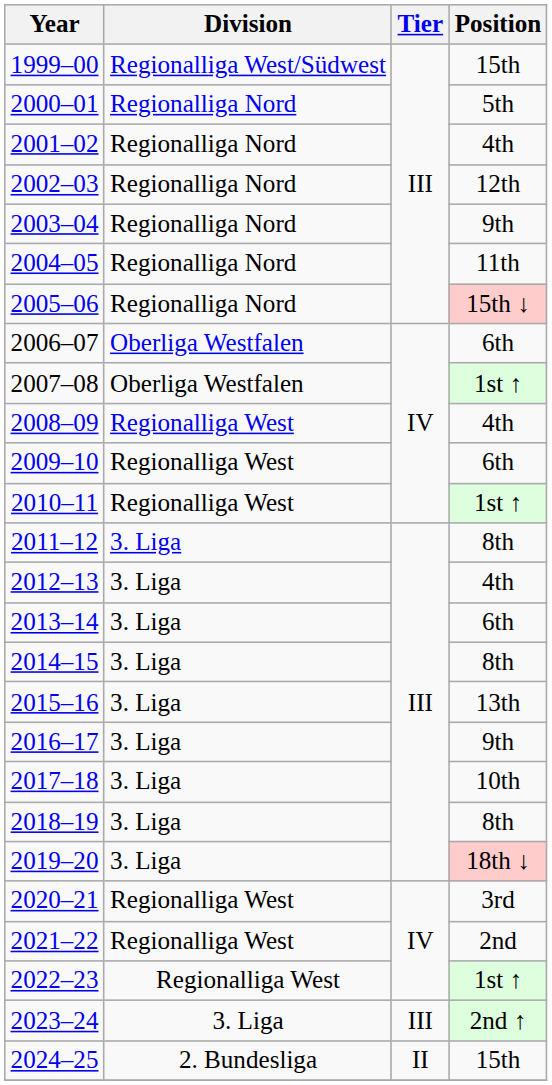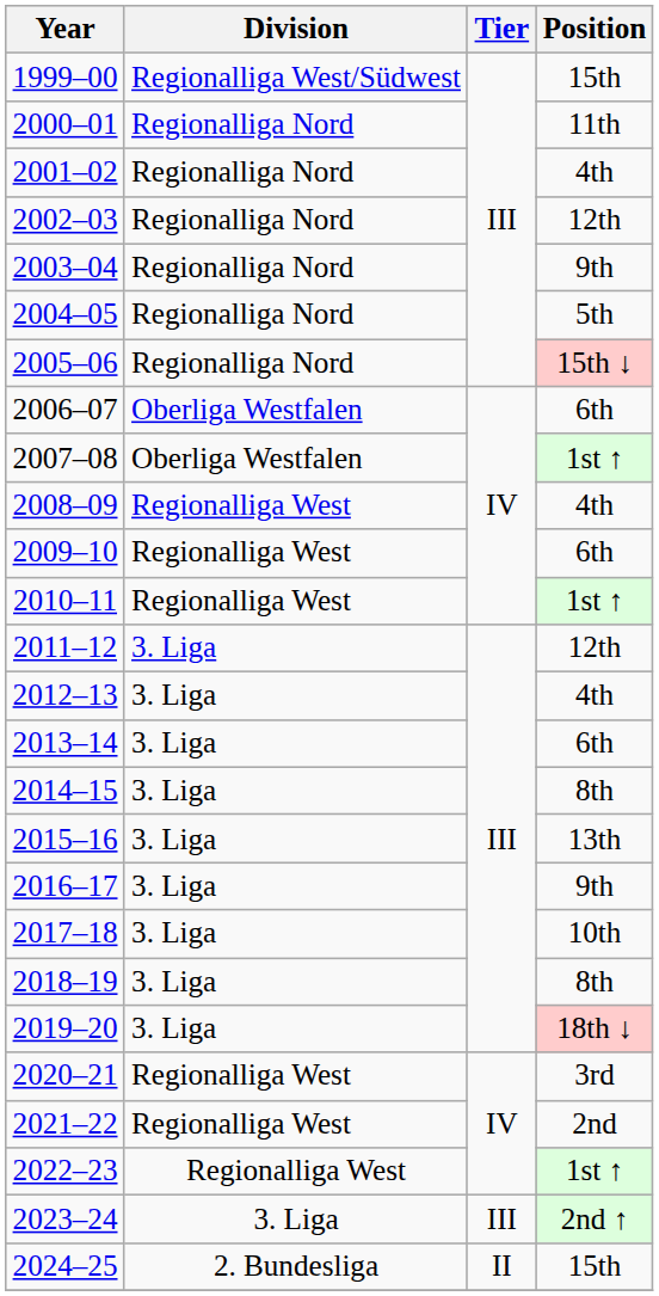 <table class="wikitable">
 <tr>
 <th>Year</th>
 <th>Division</th>
 <th><a href='#'>Tier</a></th>
 <th>Position</th>
 </tr>
 <tr align="center">
 <td><a href='#'>1999–00</a></td>
 <td align="left"><a href='#'>Regionalliga West/Südwest</a></td>
 <td rowspan=7>III</td>
 <td>15th</td>
 </tr>
 <tr align="center">
 <td><a href='#'>2000–01</a></td>
 <td align="left"><a href='#'>Regionalliga Nord</a></td>
-<td>5th</td>
+<td>11th</td>
 </tr>
 <tr align="center">
 <td><a href='#'>2001–02</a></td>
 <td align="left">Regionalliga Nord</td>
 <td>4th</td>
 </tr>
 <tr align="center">
 <td><a href='#'>2002–03</a></td>
 <td align="left">Regionalliga Nord</td>
 <td>12th</td>
 </tr>
 <tr align="center">
 <td><a href='#'>2003–04</a></td>
 <td align="left">Regionalliga Nord</td>
 <td>9th</td>
 </tr>
 <tr align="center">
 <td><a href='#'>2004–05</a></td>
 <td align="left">Regionalliga Nord</td>
-<td>11th</td>
+<td>5th</td>
 </tr>
 <tr align="center">
 <td><a href='#'>2005–06</a></td>
 <td align="left">Regionalliga Nord</td>
 <td bgcolor="#ffcccc">15th ↓</td>
 </tr>
 <tr align="center">
 <td>2006–07</td>
 <td align="left"><a href='#'>Oberliga Westfalen</a></td>
 <td rowspan=5>IV</td>
 <td>6th</td>
 </tr>
 <tr align="center">
 <td>2007–08</td>
 <td align="left">Oberliga Westfalen</td>
 <td bgcolor="#ddffdd">1st ↑</td>
 </tr>
 <tr align="center">
 <td><a href='#'>2008–09</a></td>
 <td align="left"><a href='#'>Regionalliga West</a></td>
 <td>4th</td>
 </tr>
 <tr align="center">
 <td><a href='#'>2009–10</a></td>
 <td align="left">Regionalliga West</td>
 <td>6th</td>
 </tr>
 <tr align="center">
 <td><a href='#'>2010–11</a></td>
 <td align="left">Regionalliga West</td>
 <td bgcolor="#ddffdd">1st ↑</td>
 </tr>
 <tr align="center">
 <td><a href='#'>2011–12</a></td>
 <td align="left"><a href='#'>3. Liga</a></td>
 <td rowspan=9>III</td>
-<td>8th</td>
+<td>12th</td>
 </tr>
 <tr align="center">
 <td><a href='#'>2012–13</a></td>
 <td align="left">3. Liga</td>
 <td>4th</td>
 </tr>
 <tr align="center">
 <td><a href='#'>2013–14</a></td>
 <td align="left">3. Liga</td>
 <td>6th</td>
 </tr>
 <tr align="center">
 <td><a href='#'>2014–15</a></td>
 <td align="left">3. Liga</td>
 <td>8th</td>
 </tr>
 <tr align="center">
 <td><a href='#'>2015–16</a></td>
 <td align="left">3. Liga</td>
 <td>13th</td>
 </tr>
 <tr align="center">
 <td><a href='#'>2016–17</a></td>
 <td align="left">3. Liga</td>
 <td>9th</td>
 </tr>
 <tr align="center">
 <td><a href='#'>2017–18</a></td>
 <td align="left">3. Liga</td>
 <td>10th</td>
 </tr>
 <tr align="center">
 <td><a href='#'>2018–19</a></td>
 <td align="left">3. Liga</td>
 <td>8th</td>
 </tr>
 <tr align="center">
 <td><a href='#'>2019–20</a></td>
 <td align="left">3. Liga</td>
 <td bgcolor="#ffcccc">18th ↓</td>
 </tr>
 <tr align="center">
 <td><a href='#'>2020–21</a></td>
 <td align="left">Regionalliga West</td>
 <td rowspan="3">IV</td>
 <td>3rd</td>
 </tr>
 <tr align="center">
 <td><a href='#'>2021–22</a></td>
 <td align="left">Regionalliga West</td>
 <td>2nd</td>
 </tr>
 <tr align="center">
 <td><a href='#'>2022–23</a></td>
 <td>Regionalliga West</td>
 <td bgcolor="#ddffdd">1st ↑</td>
 </tr>
 <tr align="center">
 <td><a href='#'>2023–24</a></td>
 <td>3. Liga</td>
 <td>III</td>
 <td bgcolor="#ddffdd">2nd ↑</td>
 </tr>
 <tr align="center">
 <td><a href='#'>2024–25</a></td>
 <td>2. Bundesliga</td>
 <td>II</td>
 <td>15th</td>
 </tr>
 <tr align="center">
 </tr>
 </table>
